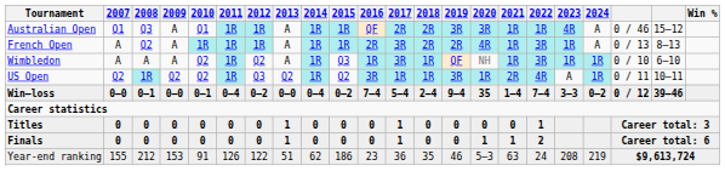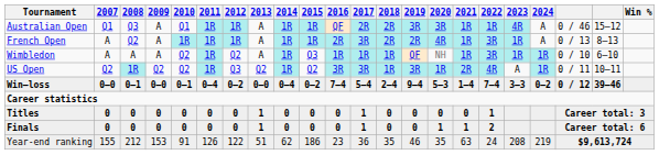 <table class=wikitable nowrap style="text-align:center">
 <tr>
 <th>Tournament</th>
 <th><a href='#'>2007</a></th>
 <th><a href='#'>2008</a></th>
 <th><a href='#'>2009</a></th>
 <th><a href='#'>2010</a></th>
 <th><a href='#'>2011</a></th>
 <th><a href='#'>2012</a></th>
 <th><a href='#'>2013</a></th>
 <th><a href='#'>2014</a></th>
 <th><a href='#'>2015</a></th>
 <th><a href='#'>2016</a></th>
 <th><a href='#'>2017</a></th>
 <th><a href='#'>2018</a></th>
 <th><a href='#'>2019</a></th>
 <th><a href='#'>2020</a></th>
 <th><a href='#'>2021</a></th>
 <th><a href='#'>2022</a></th>
 <th><a href='#'>2023</a></th>
 <th><a href='#'>2024</a></th>
 <th></th>
 <th></th>
 <th>Win %</th>
 </tr>
 <tr>
 <td align=left><a href='#'>Australian Open</a></td>
 <td><a href='#'>Q1</a></td>
 <td><a href='#'>Q3</a></td>
 <td>A</td>
 <td><a href='#'>Q1</a></td>
 <td bgcolor=afeeee><a href='#'>1R</a></td>
 <td bgcolor=afeeee><a href='#'>1R</a></td>
 <td>A</td>
 <td bgcolor=afeeee><a href='#'>1R</a></td>
 <td bgcolor=afeeee><a href='#'>1R</a></td>
 <td bgcolor=ffebcd><a href='#'>QF</a></td>
 <td bgcolor=afeeee><a href='#'>2R</a></td>
 <td bgcolor=afeeee><a href='#'>2R</a></td>
 <td bgcolor=afeeee><a href='#'>3R</a></td>
 <td bgcolor=afeeee><a href='#'>3R</a></td>
 <td bgcolor=afeeee><a href='#'>1R</a></td>
 <td bgcolor=afeeee><a href='#'>1R</a></td>
 <td bgcolor=afeeee><a href='#'>4R</a></td>
 <td>A</td>
 <td>0 / 46</td>
 <td>15–12</td>
 <td></td>
 </tr>
 <tr>
 <td align=left><a href='#'>French Open</a></td>
 <td>A</td>
 <td><a href='#'>Q2</a></td>
 <td>A</td>
 <td bgcolor=afeeee><a href='#'>1R</a></td>
 <td bgcolor=afeeee><a href='#'>1R</a></td>
 <td bgcolor=afeeee><a href='#'>1R</a></td>
 <td>A</td>
 <td bgcolor=afeeee><a href='#'>1R</a></td>
 <td bgcolor=afeeee><a href='#'>1R</a></td>
 <td bgcolor=afeeee><a href='#'>2R</a></td>
 <td bgcolor=afeeee><a href='#'>3R</a></td>
 <td bgcolor=afeeee><a href='#'>2R</a></td>
 <td bgcolor=afeeee><a href='#'>2R</a></td>
 <td bgcolor=afeeee><a href='#'>4R</a></td>
 <td bgcolor=afeeee><a href='#'>1R</a></td>
 <td bgcolor=afeeee><a href='#'>3R</a></td>
 <td bgcolor=afeeee><a href='#'>1R</a></td>
 <td>A</td>
 <td>0 / 13</td>
 <td>8–13</td>
 <td></td>
 </tr>
 <tr>
 <td align=left><a href='#'>Wimbledon</a></td>
 <td>A</td>
 <td>A</td>
 <td>A</td>
 <td><a href='#'>Q2</a></td>
 <td bgcolor=afeeee><a href='#'>1R</a></td>
 <td><a href='#'>Q2</a></td>
 <td>A</td>
 <td bgcolor=afeeee><a href='#'>1R</a></td>
 <td><a href='#'>Q3</a></td>
 <td bgcolor=afeeee><a href='#'>1R</a></td>
-<td bgcolor=afeeee><a href='#'>3R</a></td>
+<td bgcolor=afeeee><a href='#'>1R</a></td>
 <td bgcolor=afeeee><a href='#'>1R</a></td>
 <td bgcolor=ffebcd><a href='#'>QF</a></td>
 <td style=color:#767676>NH</td>
 <td bgcolor=afeeee><a href='#'>1R</a></td>
 <td bgcolor=afeeee><a href='#'>3R</a></td>
 <td bgcolor=afeeee><a href='#'>1R</a></td>
 <td bgcolor=afeeee><a href='#'>1R</a></td>
 <td>0 / 10</td>
 <td>6–10</td>
 <td></td>
 </tr>
 <tr>
 <td align=left><a href='#'>US Open</a></td>
 <td><a href='#'>Q2</a></td>
 <td bgcolor=afeeee><a href='#'>1R</a></td>
 <td><a href='#'>Q2</a></td>
 <td><a href='#'>Q2</a></td>
 <td bgcolor=afeeee><a href='#'>1R</a></td>
 <td><a href='#'>Q3</a></td>
 <td><a href='#'>Q2</a></td>
 <td bgcolor=afeeee><a href='#'>1R</a></td>
 <td><a href='#'>Q2</a></td>
 <td bgcolor=afeeee><a href='#'>3R</a></td>
-<td bgcolor=afeeee><a href='#'>1R</a></td>
+<td bgcolor=afeeee><a href='#'>3R</a></td>
 <td bgcolor=afeeee><a href='#'>1R</a></td>
 <td bgcolor=afeeee><a href='#'>3R</a></td>
 <td bgcolor=afeeee><a href='#'>1R</a></td>
 <td bgcolor=afeeee><a href='#'>2R</a></td>
 <td bgcolor=afeeee><a href='#'>4R</a></td>
 <td>A</td>
 <td bgcolor=afeeee><a href='#'>1R</a></td>
 <td>0 / 11</td>
 <td>10–11</td>
 <td></td>
 </tr>
 <tr style=font-weight:bold;background:#efefef>
 <td style=text-align:left>Win–loss</td>
 <td>0–0</td>
 <td>0–1</td>
 <td>0–0</td>
 <td>0–1</td>
 <td>0–4</td>
 <td>0–2</td>
 <td>0–0</td>
 <td>0–4</td>
 <td>0–2</td>
 <td>7–4</td>
 <td>5–4</td>
 <td>2–4</td>
 <td>9–4</td>
-<td>35</td>
+<td>5–3</td>
 <td>1–4</td>
 <td>7–4</td>
 <td>3–3</td>
 <td>0–2</td>
 <td>0 / 12</td>
 <td>39–46</td>
 <td></td>
 </tr>
 <tr>
 <td colspan="22" align="left"><strong>Career statistics</strong></td>
 </tr>
 <tr style=font-weight:bold;background:#efefef>
 <td style=text-align:left>Titles</td>
 <td>0</td>
 <td>0</td>
 <td>0</td>
 <td>0</td>
 <td>0</td>
 <td>0</td>
 <td>1</td>
 <td>0</td>
 <td>0</td>
 <td>0</td>
 <td>1</td>
 <td>0</td>
 <td>0</td>
 <td>0</td>
 <td>0</td>
 <td>1</td>
 <td></td>
 <td></td>
 <td colspan="3">Career total: 3</td>
 </tr>
 <tr style=font-weight:bold;background:#efefef>
 <td style=text-align:left>Finals</td>
 <td>0</td>
 <td>0</td>
 <td>0</td>
 <td>0</td>
 <td>0</td>
 <td>0</td>
 <td>1</td>
 <td>0</td>
 <td>0</td>
 <td>0</td>
 <td>1</td>
 <td>0</td>
 <td>0</td>
 <td>1</td>
 <td>1</td>
 <td>2</td>
 <td></td>
 <td></td>
 <td colspan="3">Career total: 6</td>
 </tr>
 <tr style=background:#efefef>
 <td align=left>Year-end ranking</td>
 <td>155</td>
 <td>212</td>
 <td>153</td>
 <td>91</td>
 <td>126</td>
 <td>122</td>
 <td>51</td>
 <td>62</td>
 <td>186</td>
 <td>23</td>
 <td>36</td>
 <td>35</td>
 <td>46</td>
-<td>5–3</td>
+<td>35</td>
 <td>63</td>
 <td>24</td>
 <td>208</td>
 <td>219</td>
 <td colspan="3"><strong>$9,613,724</strong></td>
 </tr>
 </table>
